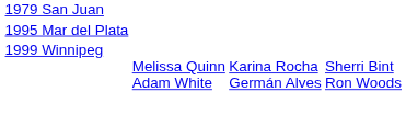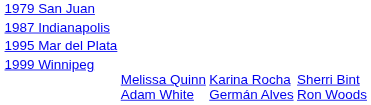 <table>
 <tr>
 <td><a href='#'>1979 San Juan</a><br></td>
+<td></td>
+<td></td>
+<td></td>
+</tr>
+<tr>
+<td><a href='#'>1987 Indianapolis</a><br></td>
 <td></td>
 <td></td>
 <td></td>
 </tr>
 <tr>
 <td><a href='#'>1995 Mar del Plata</a><br></td>
 <td></td>
 <td></td>
 <td></td>
 </tr>
 <tr valign="top">
 <td><a href='#'>1999 Winnipeg</a><br></td>
 <td><br><a href='#'>Melissa Quinn</a><br><a href='#'>Adam White</a></td>
 <td><br><a href='#'>Karina Rocha</a><br><a href='#'>Germán Alves</a></td>
 <td><br><a href='#'>Sherri Bint</a><br><a href='#'>Ron Woods</a></td>
 </tr>
 </table>
